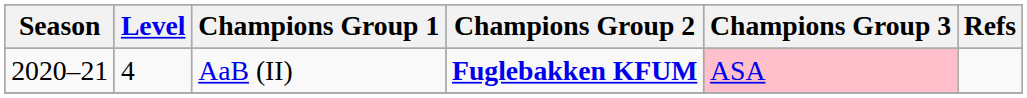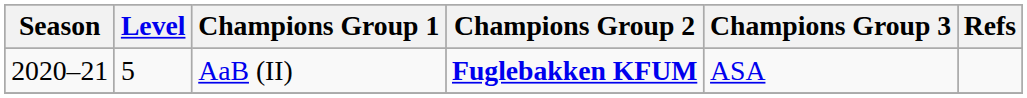 <table class="sortable wikitable plainrowheaders">
 <tr>
 <th>Season</th>
 <th><a href='#'>Level</a></th>
 <th>Champions Group 1</th>
 <th>Champions Group 2</th>
 <th>Champions Group 3</th>
 <th>Refs</th>
 </tr>
 <tr>
 <td>2020–21</td>
-<td>4</td>
+<td>5</td>
 <td><a href='#'>AaB</a> (II)</td>
 <td><strong><a href='#'>Fuglebakken KFUM</a></strong></td>
-<td style="background: pink;"><a href='#'>ASA</a></td>
+<td><a href='#'>ASA</a></td>
 <td></td>
 </tr>
 <tr>
 </tr>
 </table>
